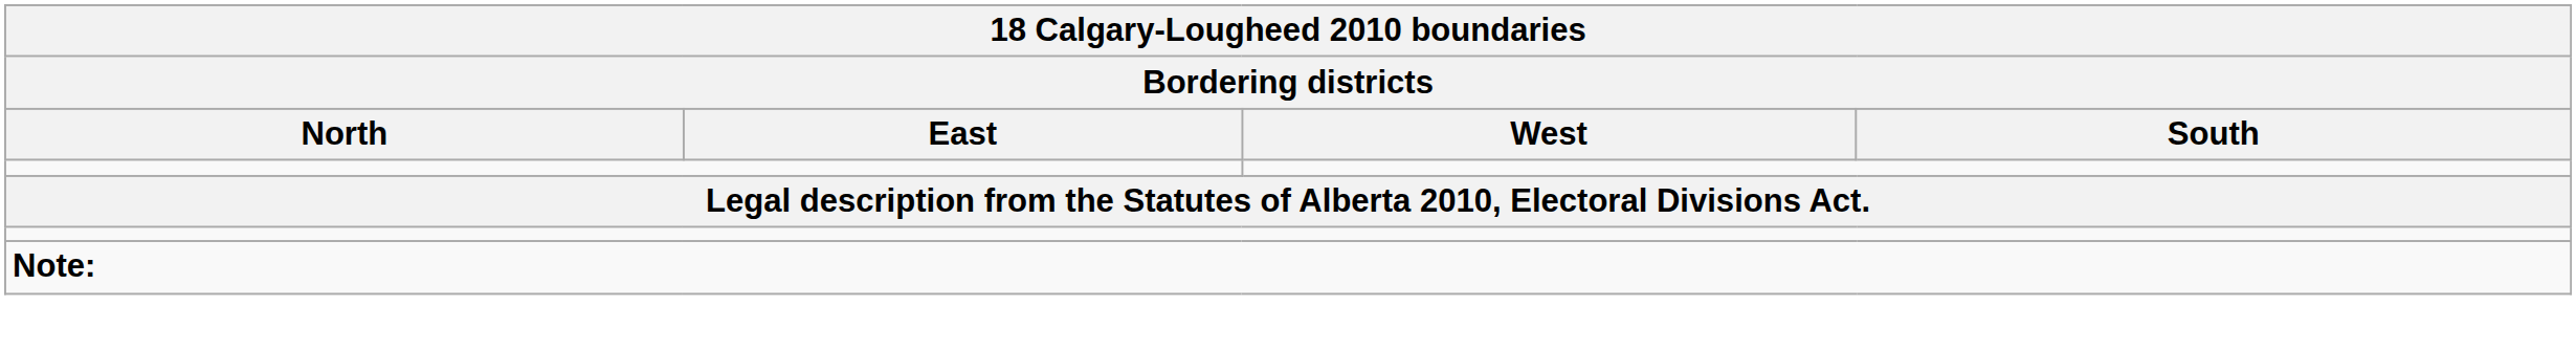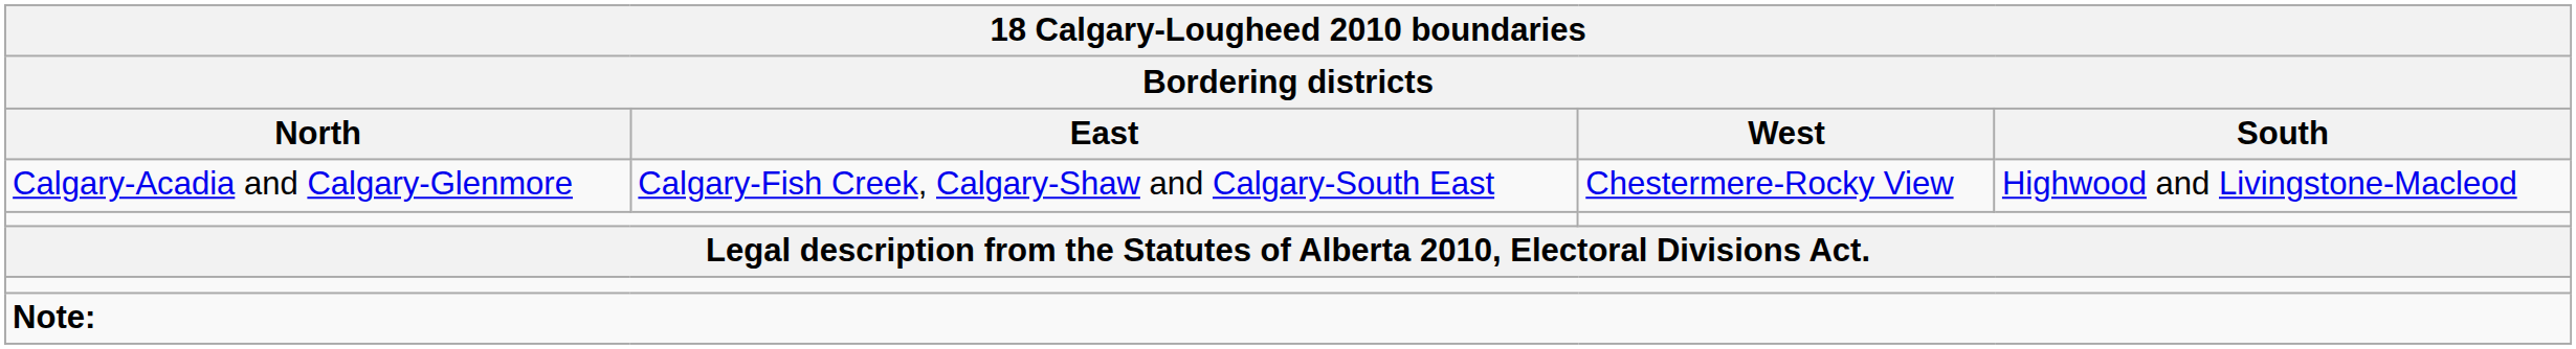 <table class="wikitable collapsible collapsed" style="width:100%;">
 <tr>
 <th colspan=4>18 Calgary-Lougheed 2010 boundaries</th>
 </tr>
 <tr>
 <th colspan=4>Bordering districts</th>
 </tr>
 <tr>
 <th>North</th>
 <th>East</th>
 <th>West</th>
 <th>South</th>
+</tr>
+<tr>
+<td><a href='#'>Calgary-Acadia</a> and <a href='#'>Calgary-Glenmore</a></td>
+<td><a href='#'>Calgary-Fish Creek</a>, <a href='#'>Calgary-Shaw</a> and <a href='#'>Calgary-South East</a></td>
+<td><a href='#'>Chestermere-Rocky View</a></td>
+<td><a href='#'>Highwood</a> and <a href='#'>Livingstone-Macleod</a></td>
 </tr>
 <tr>
 <td colspan=2 align=center></td>
 <td colspan=2 align=center></td>
 </tr>
 <tr>
 <th colspan=4>Legal description from the Statutes of Alberta 2010, Electoral Divisions Act.</th>
 </tr>
 <tr>
 <td colspan=4></td>
 </tr>
 <tr>
 <td colspan=4><strong>Note:</strong></td>
 </tr>
 </table>
